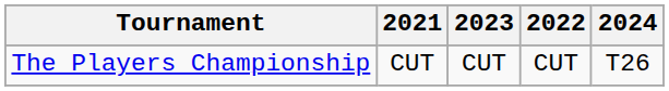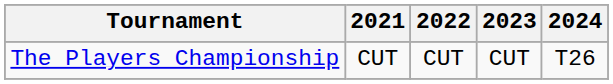 <table class="wikitable" style="font-size:95%;text-align:center;">
 <tr>
 <th>Tournament</th>
 <th>2021</th>
+<th>2022</th>
 <th>2023</th>
-<th>2022</th>
 <th>2024</th>
 </tr>
 <tr>
 <td align=left><a href='#'>The Players Championship</a></td>
 <td>CUT</td>
 <td>CUT</td>
 <td>CUT</td>
 <td>T26</td>
 </tr>
 </table>
